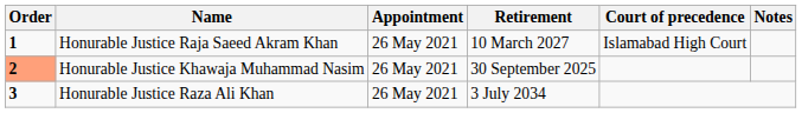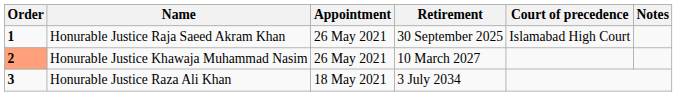 <table class="wikitable sortable">
 <tr>
 <th>Order</th>
 <th>Name</th>
 <th>Appointment</th>
 <th>Retirement</th>
 <th>Court of precedence</th>
 <th>Notes</th>
 </tr>
 <tr>
 <td><strong>1</strong></td>
 <td>Honurable Justice Raja Saeed Akram Khan</td>
 <td>26 May 2021</td>
-<td>10 March 2027</td>
+<td>30 September 2025</td>
 <td>Islamabad High Court</td>
 <td></td>
 </tr>
 <tr>
 <td style="background: lightsalmon;"><strong>2</strong></td>
 <td>Honurable Justice Khawaja Muhammad Nasim</td>
 <td>26 May 2021</td>
-<td>30 September 2025</td>
+<td>10 March 2027</td>
 <td></td>
 <td></td>
 </tr>
 <tr>
 <td><strong>3</strong></td>
 <td>Honurable Justice Raza Ali Khan</td>
-<td>26 May 2021</td>
+<td>18 May 2021</td>
 <td>3 July 2034</td>
 </tr>
 </table>
